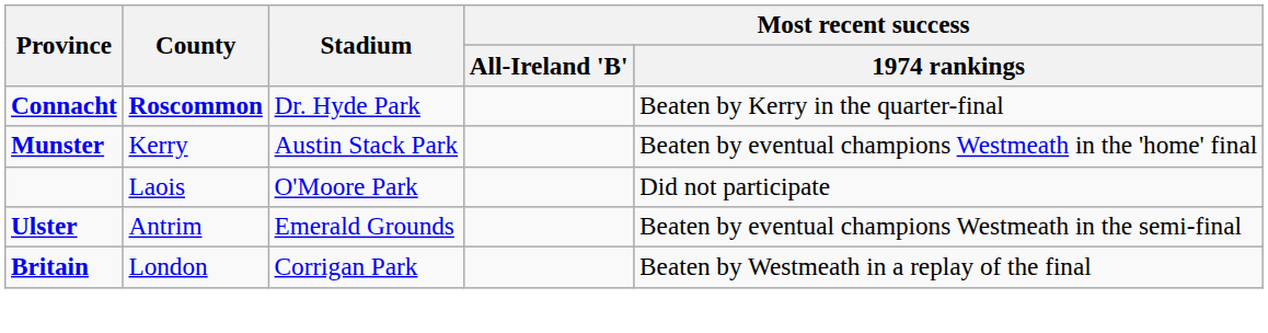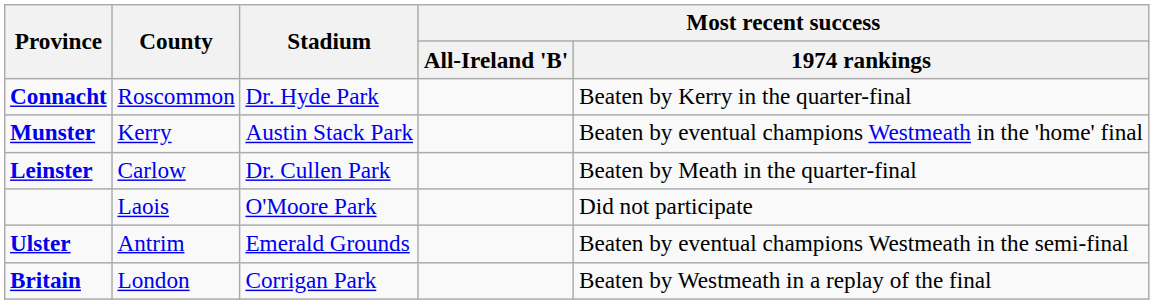 <table class="wikitable">
 <tr>
 <th rowspan="2">Province</th>
 <th rowspan="2">County</th>
 <th rowspan="2">Stadium</th>
 <th colspan="2">Most recent success</th>
 </tr>
 <tr>
 <th>All-Ireland 'B'</th>
 <th>1974 rankings</th>
 </tr>
 <tr>
 <td><strong><a href='#'>Connacht</a></strong></td>
-<td><strong><a href='#'>Roscommon</a></strong></td>
+<td><a href='#'>Roscommon</a></td>
 <td><a href='#'>Dr. Hyde Park</a></td>
 <td></td>
 <td>Beaten by Kerry in the quarter-final</td>
 </tr>
 <tr>
 <td><strong><a href='#'>Munster</a></strong></td>
 <td><a href='#'>Kerry</a></td>
 <td><a href='#'>Austin Stack Park</a></td>
 <td></td>
 <td>Beaten by eventual champions <a href='#'>Westmeath</a> in the 'home' final</td>
+</tr>
+<tr>
+<td><strong><a href='#'>Leinster</a></strong></td>
+<td><a href='#'>Carlow</a></td>
+<td><a href='#'>Dr. Cullen Park</a></td>
+<td></td>
+<td>Beaten by Meath in the quarter-final</td>
 </tr>
 <tr>
 <td></td>
 <td><a href='#'>Laois</a></td>
 <td><a href='#'>O'Moore Park</a></td>
 <td></td>
 <td>Did not participate</td>
 </tr>
 <tr>
 <td><strong><a href='#'>Ulster</a></strong></td>
 <td><a href='#'>Antrim</a></td>
 <td><a href='#'>Emerald Grounds</a></td>
 <td></td>
 <td>Beaten by eventual champions Westmeath in the semi-final</td>
 </tr>
 <tr>
 <td><strong><a href='#'>Britain</a></strong></td>
 <td><a href='#'>London</a></td>
 <td><a href='#'>Corrigan Park</a></td>
 <td></td>
 <td>Beaten by Westmeath in a replay of the final</td>
 </tr>
 </table>
